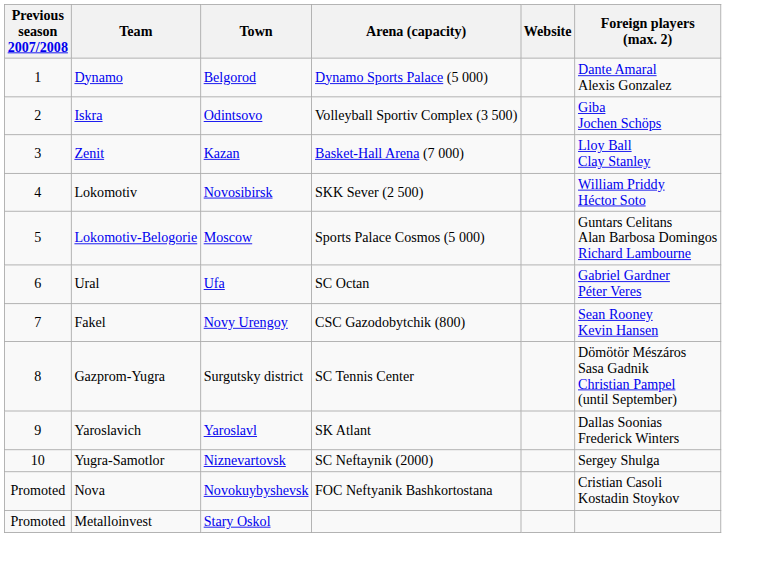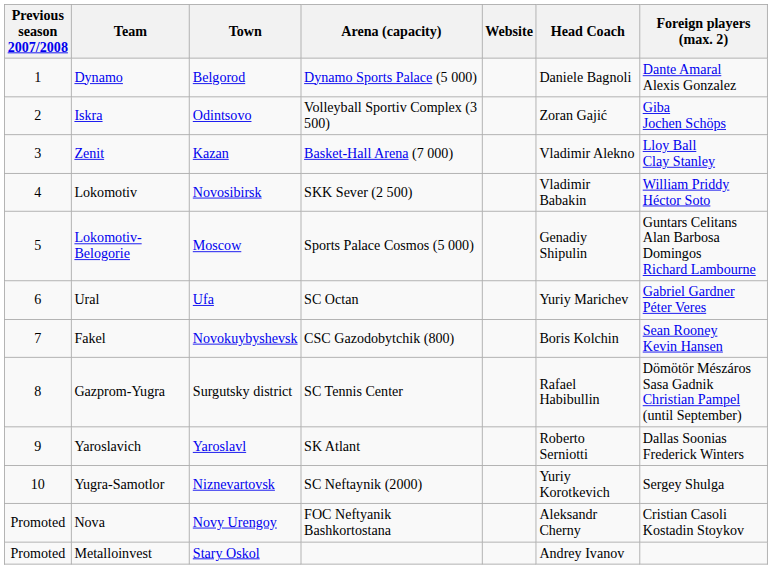 <table class="wikitable">
 <tr>
 <th>Previous<br> season <br><a href='#'>2007/2008</a></th>
 <th>Team</th>
 <th>Town</th>
 <th>Arena (capacity)</th>
 <th>Website</th>
+<th>Head Coach</th>
 <th>Foreign players <br>(max. 2)</th>
 </tr>
 <tr>
 <td align="center">1</td>
 <td><a href='#'>Dynamo</a></td>
 <td><a href='#'>Belgorod</a></td>
 <td><a href='#'>Dynamo Sports Palace</a> (5 000)</td>
 <td></td>
+<td> Daniele Bagnoli</td>
 <td> <a href='#'>Dante Amaral</a><br> Alexis Gonzalez</td>
 </tr>
 <tr>
 <td align="center">2</td>
 <td><a href='#'>Iskra</a></td>
 <td><a href='#'>Odintsovo</a></td>
 <td>Volleyball Sportiv Complex   (3 500)</td>
 <td></td>
+<td> Zoran Gajić</td>
 <td> <a href='#'>Giba</a><br> <a href='#'>Jochen Schöps</a></td>
 </tr>
 <tr>
 <td align="center">3</td>
 <td><a href='#'>Zenit</a></td>
 <td><a href='#'>Kazan</a></td>
 <td><a href='#'>Basket-Hall Arena</a> (7 000)</td>
 <td></td>
+<td> Vladimir Alekno</td>
 <td> <a href='#'>Lloy Ball</a> <br> <a href='#'>Clay Stanley</a></td>
 </tr>
 <tr>
 <td align="center">4</td>
 <td>Lokomotiv</td>
 <td><a href='#'>Novosibirsk</a></td>
 <td>SKK Sever  (2 500)</td>
 <td></td>
+<td> Vladimir Babakin</td>
 <td> <a href='#'>William Priddy</a><br> <a href='#'>Héctor Soto</a></td>
 </tr>
 <tr>
 <td align="center">5</td>
 <td><a href='#'>Lokomotiv-Belogorie</a></td>
 <td><a href='#'>Moscow</a></td>
 <td>Sports Palace Cosmos (5 000)</td>
 <td></td>
+<td> Genadiy Shipulin</td>
 <td> Guntars Celitans <br> Alan Barbosa Domingos<br> <a href='#'>Richard Lambourne</a></td>
 </tr>
 <tr>
 <td align="center">6</td>
 <td>Ural</td>
 <td><a href='#'>Ufa</a></td>
 <td>SC Octan</td>
 <td> </td>
+<td> Yuriy Marichev</td>
 <td> <a href='#'>Gabriel Gardner</a><br> <a href='#'>Péter Veres</a></td>
 </tr>
 <tr>
 <td align="center">7</td>
 <td>Fakel</td>
-<td><a href='#'>Novy Urengoy</a></td>
+<td><a href='#'>Novokuybyshevsk</a></td>
 <td>CSC Gazodobytchik  (800)</td>
 <td></td>
+<td> Boris Kolchin</td>
 <td> <a href='#'>Sean Rooney</a><br> <a href='#'>Kevin Hansen</a></td>
 </tr>
 <tr>
 <td align="center">8</td>
 <td>Gazprom-Yugra</td>
 <td>Surgutsky district</td>
 <td>SC Tennis Center</td>
 <td></td>
+<td> Rafael Habibullin</td>
 <td> Dömötör Mészáros <br>Sasa Gadnik<br> <a href='#'>Christian Pampel</a> <br>(until September)</td>
 </tr>
 <tr>
 <td align="center">9</td>
 <td>Yaroslavich</td>
 <td><a href='#'>Yaroslavl</a></td>
 <td>SK Atlant</td>
 <td></td>
+<td> Roberto Serniotti</td>
 <td> Dallas Soonias  <br> Frederick Winters</td>
 </tr>
 <tr>
 <td align="center">10</td>
 <td>Yugra-Samotlor</td>
 <td><a href='#'>Niznevartovsk</a></td>
 <td>SC Neftaynik (2000)</td>
 <td></td>
+<td> Yuriy Korotkevich</td>
 <td> Sergey Shulga</td>
 </tr>
 <tr>
 <td align="center">Promoted</td>
 <td>Nova</td>
-<td><a href='#'>Novokuybyshevsk</a></td>
+<td><a href='#'>Novy Urengoy</a></td>
 <td>FOC Neftyanik Bashkortostana</td>
 <td></td>
+<td> Aleksandr Cherny</td>
 <td> Cristian Casoli <br>  Kostadin Stoykov</td>
 </tr>
 <tr>
 <td align="center">Promoted</td>
 <td>Metalloinvest</td>
 <td><a href='#'>Stary Oskol</a></td>
 <td></td>
 <td></td>
+<td> Andrey Ivanov</td>
 <td></td>
 </tr>
 </table>
